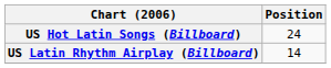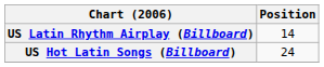 <table class="wikitable plainrowheaders" style="text-align:center;">
 <tr>
 <th scope="col">Chart (2006)</th>
 <th scope="col">Position</th>
 </tr>
 <tr>
+<th scope="row">US <a href='#'>Latin Rhythm Airplay</a> (<em><a href='#'>Billboard</a></em>)</th>
+<td style="text-align:center;">14</td>
+</tr>
+<tr>
 <th scope="row">US <a href='#'>Hot Latin Songs</a> (<em><a href='#'>Billboard</a></em>)</th>
 <td style="text-align:center;">24</td>
 </tr>
 <tr>
-<th scope="row">US <a href='#'>Latin Rhythm Airplay</a> (<em><a href='#'>Billboard</a></em>)</th>
-<td style="text-align:center;">14</td>
-</tr>
-<tr>
 </tr>
 </table>
